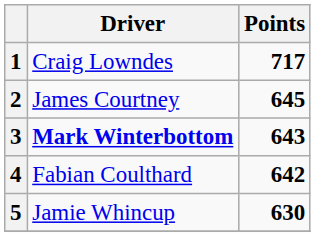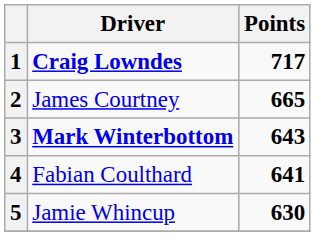 <table class="wikitable" style="font-size: 95%;">
 <tr>
 <th></th>
 <th>Driver</th>
 <th>Points</th>
 </tr>
 <tr>
 <th>1</th>
-<td> <a href='#'>Craig Lowndes</a></td>
+<td><strong> <a href='#'>Craig Lowndes</a></strong></td>
 <td align="right"><strong>717</strong></td>
 </tr>
 <tr>
 <th>2</th>
 <td> <a href='#'>James Courtney</a></td>
-<td align="right"><strong>645</strong></td>
+<td align="right"><strong>665</strong></td>
 </tr>
 <tr>
 <th>3</th>
 <td><strong> <a href='#'>Mark Winterbottom</a></strong></td>
 <td align="right"><strong>643</strong></td>
 </tr>
 <tr>
 <th>4</th>
 <td> <a href='#'>Fabian Coulthard</a></td>
-<td align="right"><strong>642</strong></td>
+<td align="right"><strong>641</strong></td>
 </tr>
 <tr>
 <th>5</th>
 <td> <a href='#'>Jamie Whincup</a></td>
 <td align="right"><strong>630</strong></td>
 </tr>
 <tr>
 </tr>
 </table>
